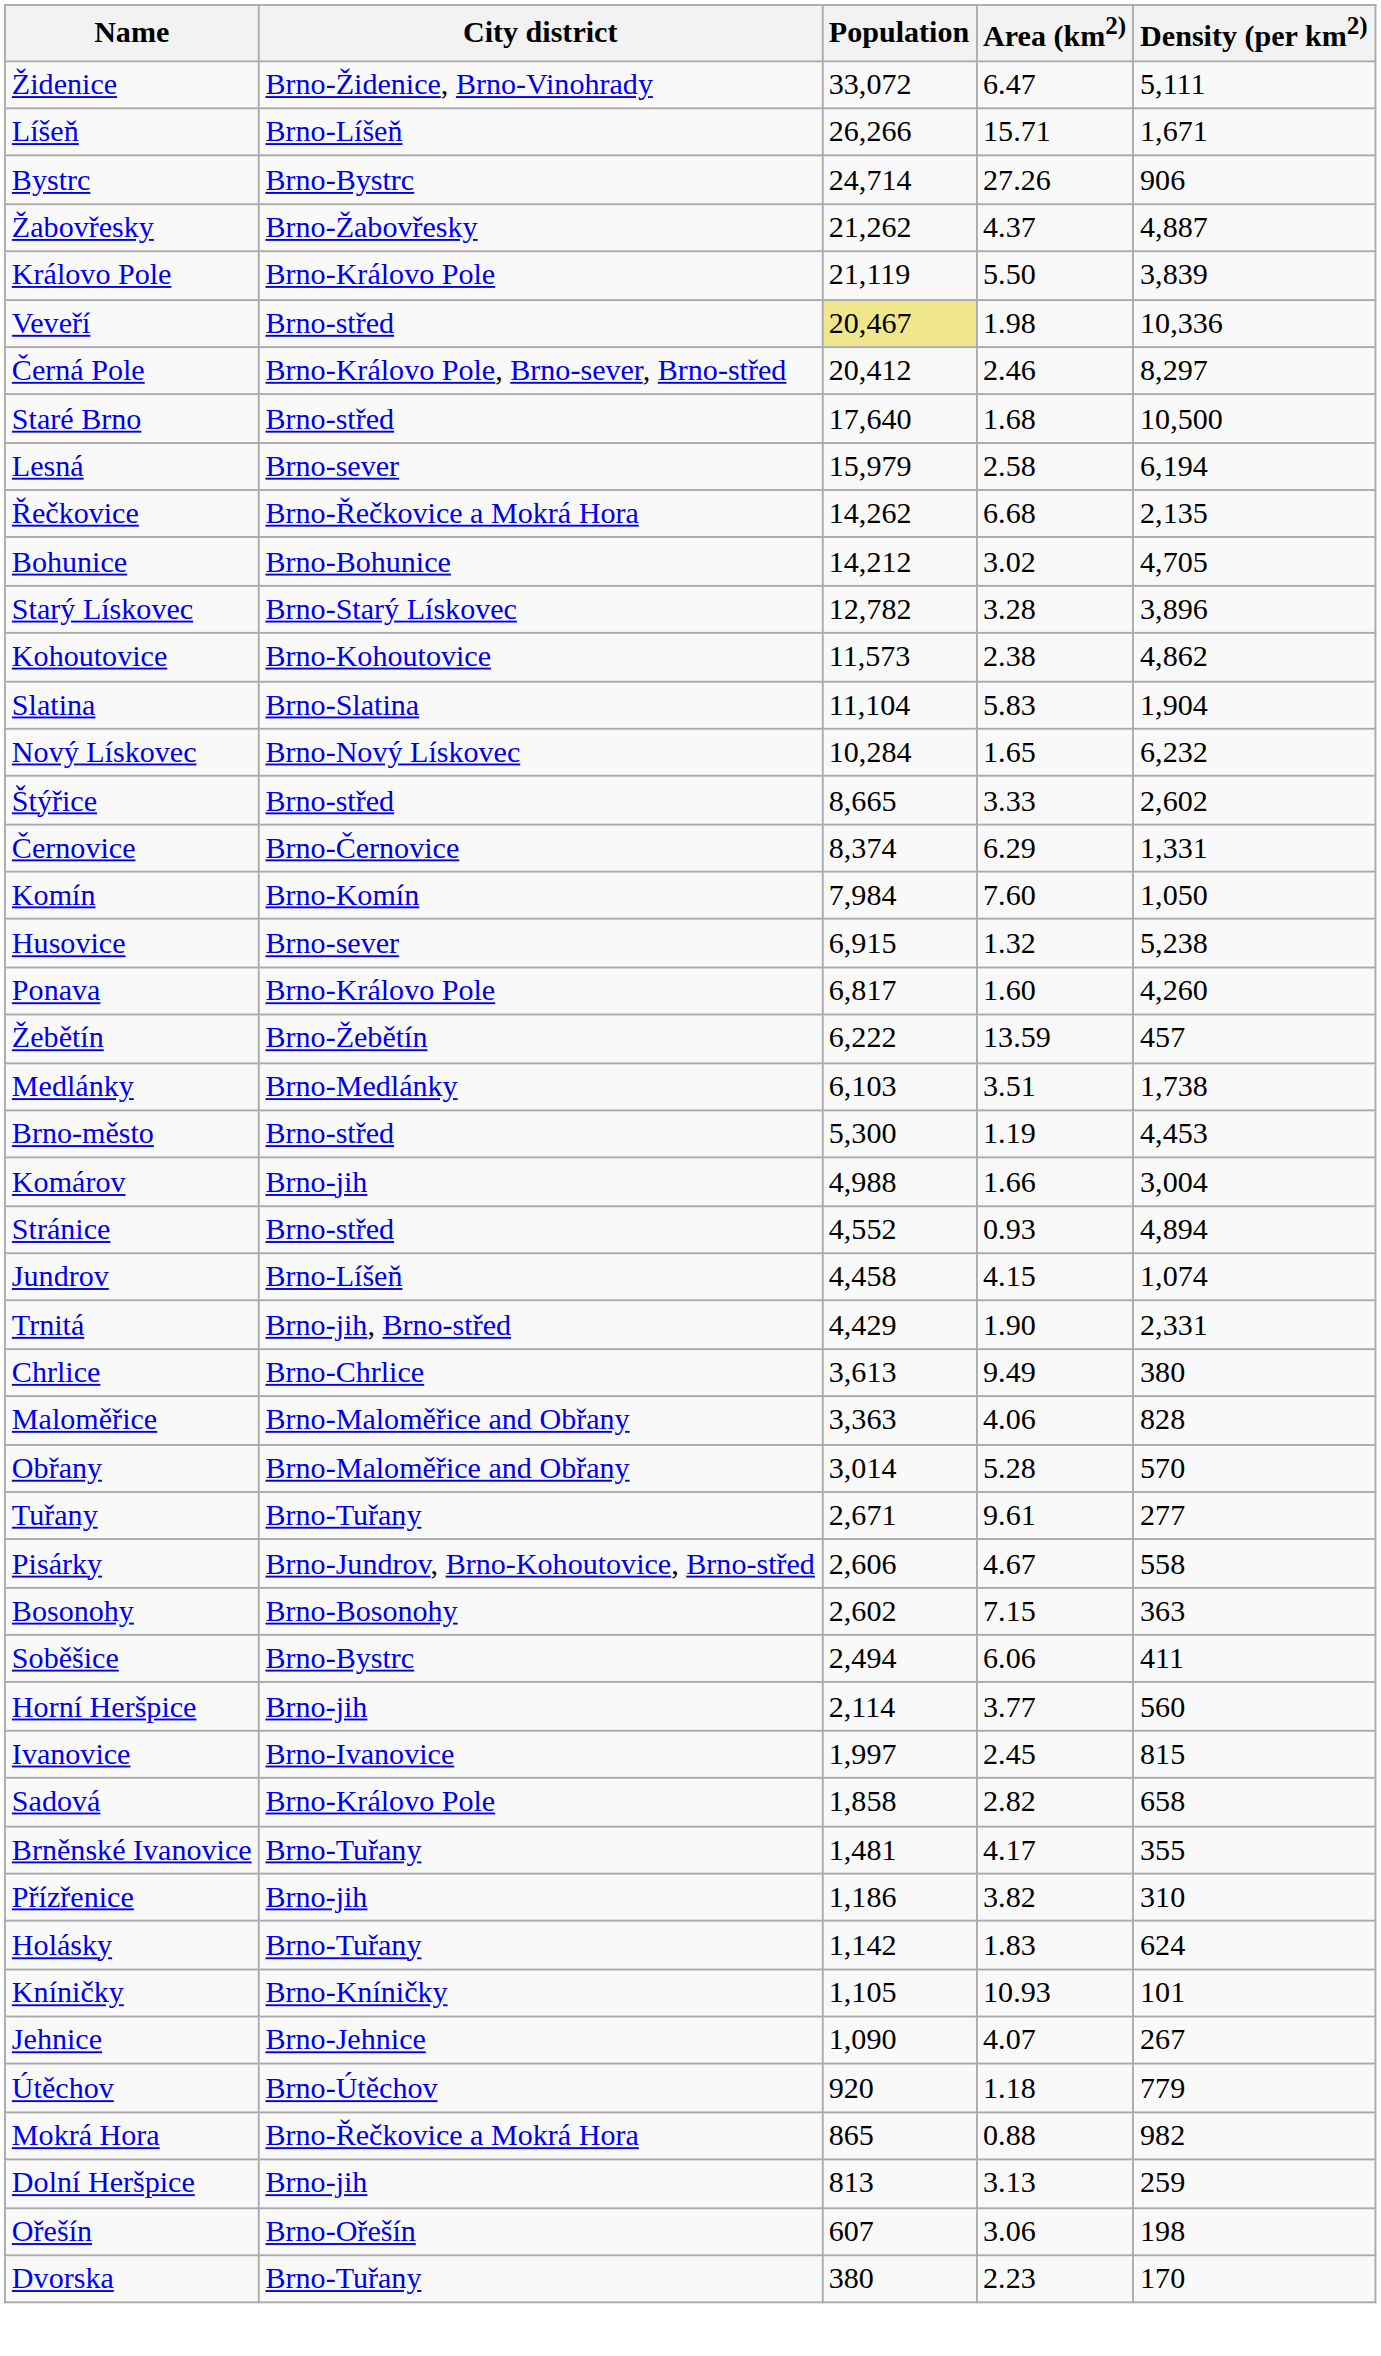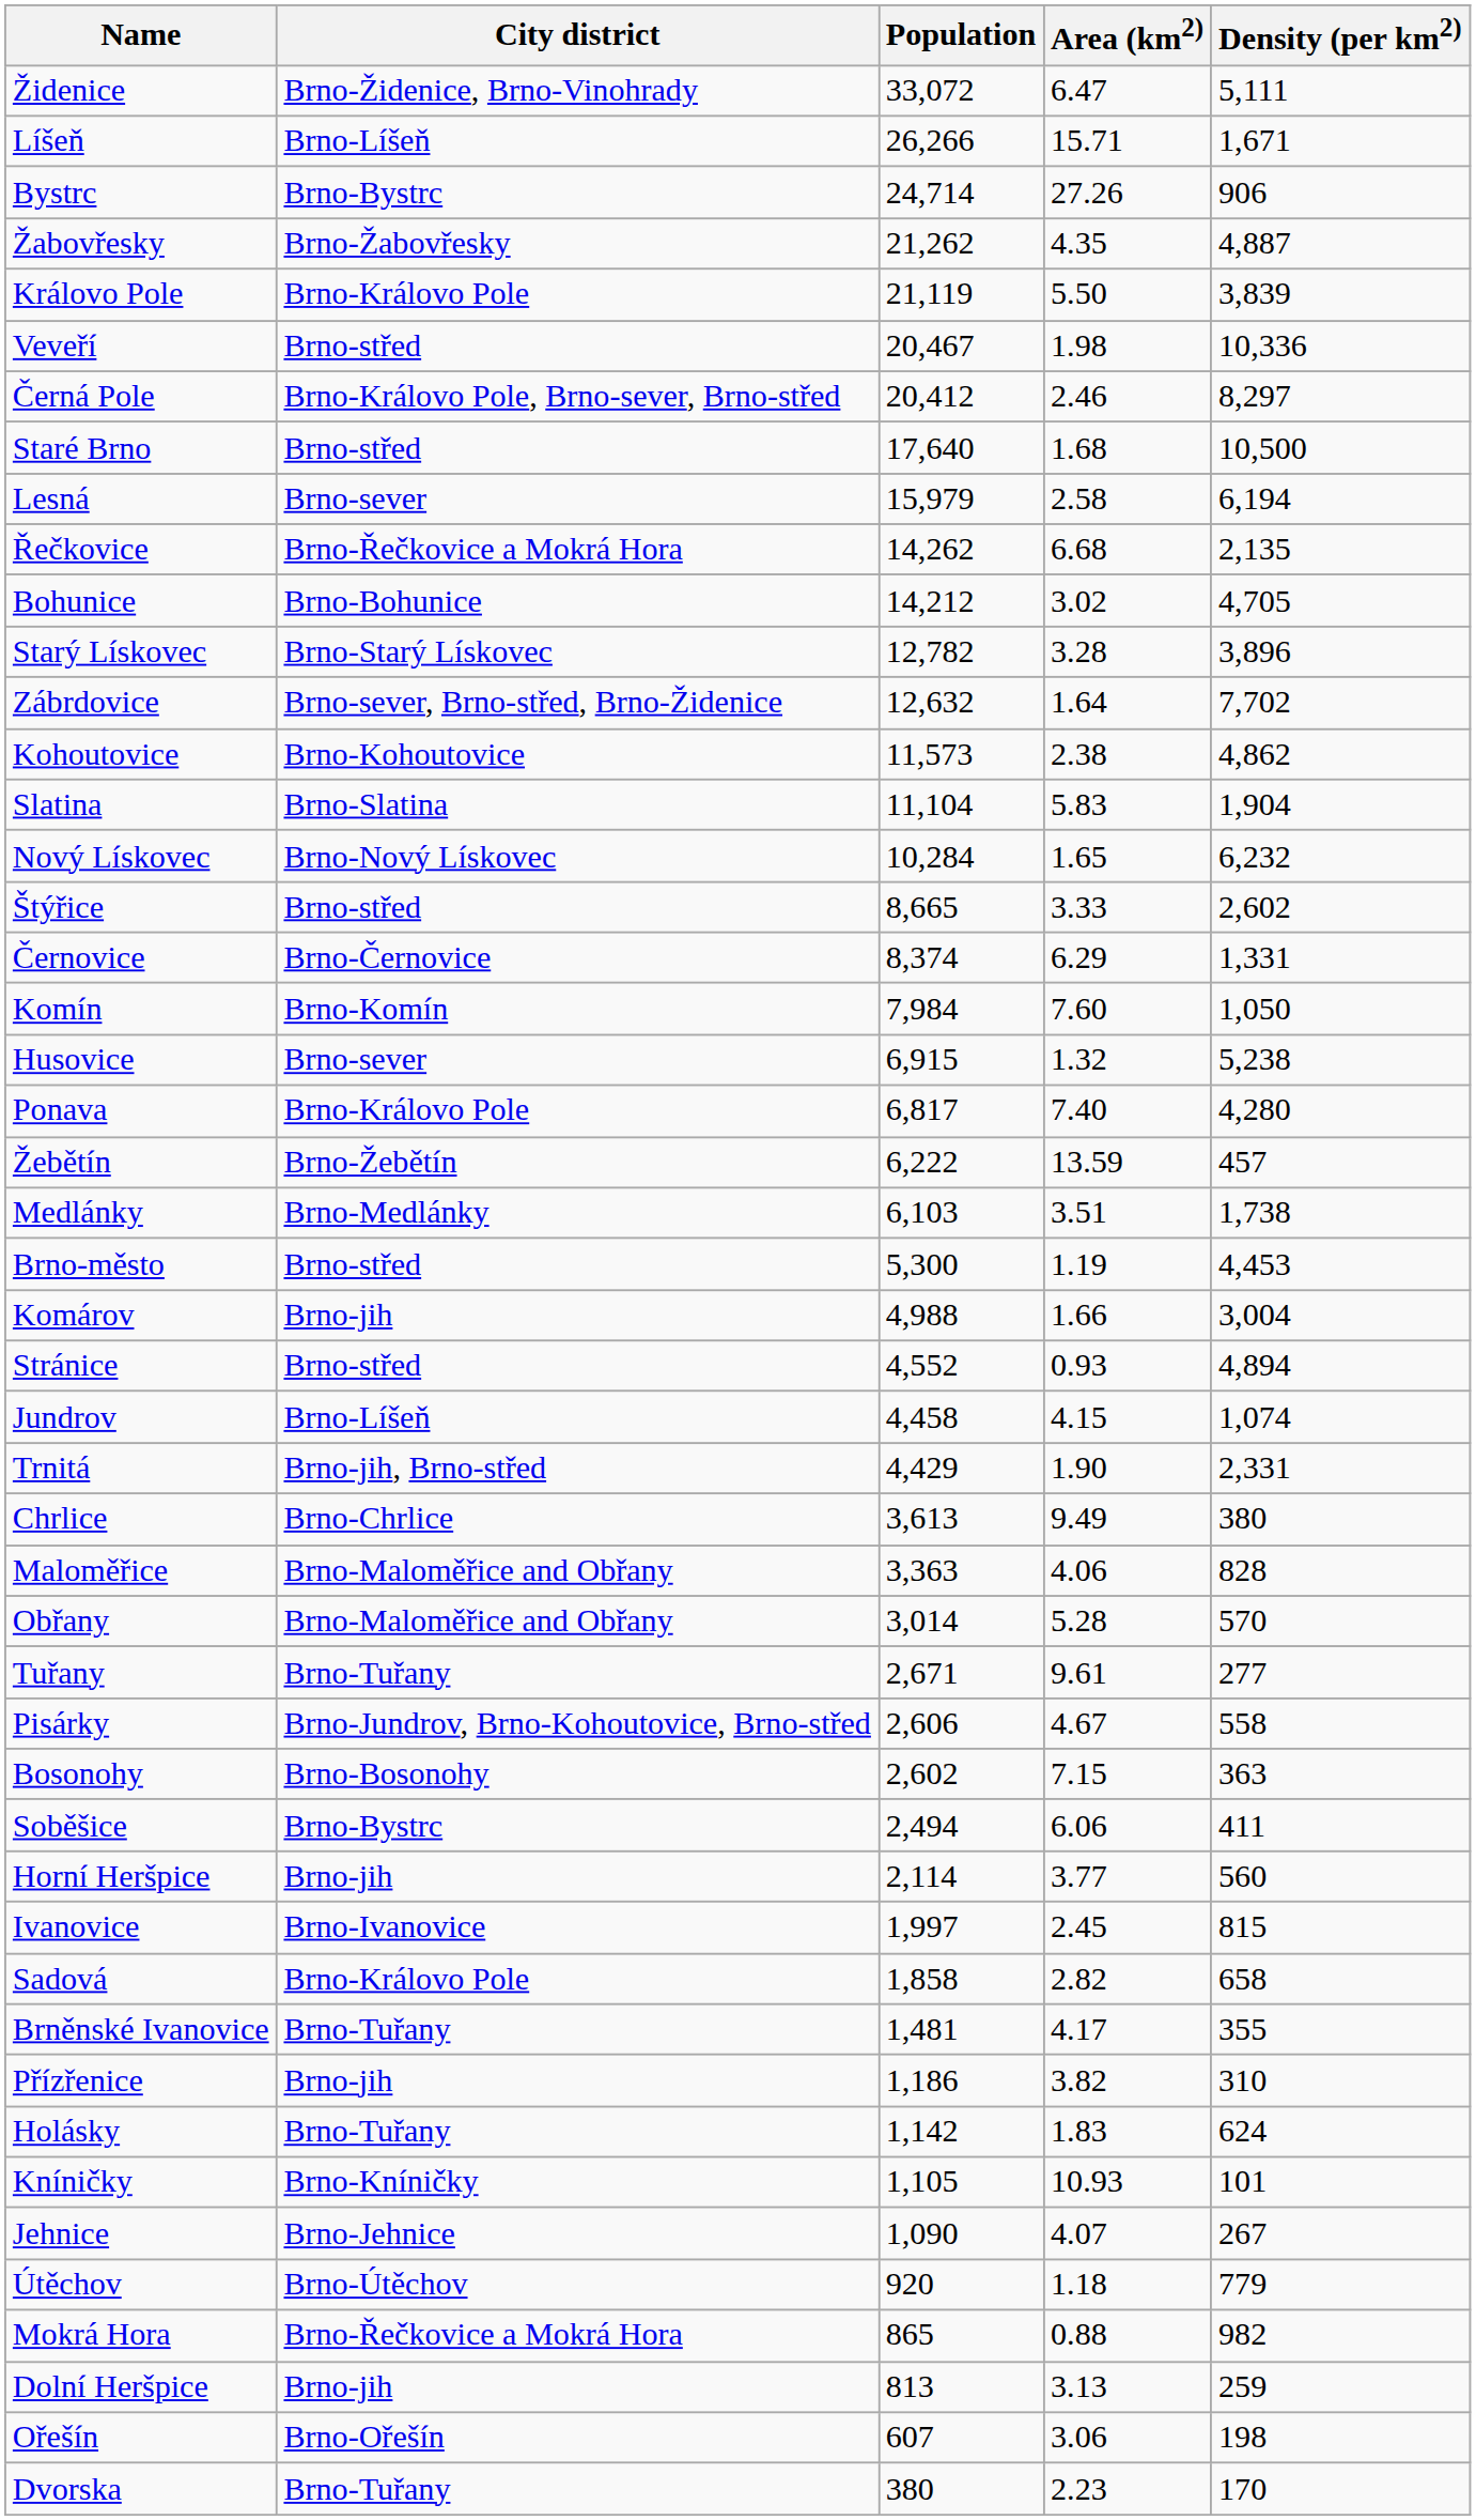 <table class="wikitable sortable" style="font-size:100%;">
 <tr>
 <th>Name</th>
 <th>City district</th>
 <th>Population</th>
 <th>Area (km<sup>2)</sup></th>
 <th>Density (per km<sup>2)</sup></th>
 </tr>
 <tr>
 <td><a href='#'>Židenice</a></td>
 <td><a href='#'>Brno-Židenice</a>, <a href='#'>Brno-Vinohrady</a></td>
 <td>33,072</td>
 <td>6.47</td>
 <td>5,111</td>
 </tr>
 <tr>
 <td><a href='#'>Líšeň</a></td>
 <td><a href='#'>Brno-Líšeň</a></td>
 <td>26,266</td>
 <td>15.71</td>
 <td>1,671</td>
 </tr>
 <tr>
 <td><a href='#'>Bystrc</a></td>
 <td><a href='#'>Brno-Bystrc</a></td>
 <td>24,714</td>
 <td>27.26</td>
 <td>906</td>
 </tr>
 <tr>
 <td><a href='#'>Žabovřesky</a></td>
 <td><a href='#'>Brno-Žabovřesky</a></td>
 <td>21,262</td>
-<td>4.37</td>
+<td>4.35</td>
 <td>4,887</td>
 </tr>
 <tr>
 <td><a href='#'>Královo Pole</a></td>
 <td><a href='#'>Brno-Královo Pole</a></td>
 <td>21,119</td>
 <td>5.50</td>
 <td>3,839</td>
 </tr>
 <tr>
 <td><a href='#'>Veveří</a></td>
 <td><a href='#'>Brno-střed</a></td>
-<td style="background: khaki;">20,467</td>
+<td>20,467</td>
 <td>1.98</td>
 <td>10,336</td>
 </tr>
 <tr>
 <td><a href='#'>Černá Pole</a></td>
 <td><a href='#'>Brno-Královo Pole</a>, <a href='#'>Brno-sever</a>, <a href='#'>Brno-střed</a></td>
 <td>20,412</td>
 <td>2.46</td>
 <td>8,297</td>
 </tr>
 <tr>
 <td><a href='#'>Staré Brno</a></td>
 <td><a href='#'>Brno-střed</a></td>
 <td>17,640</td>
 <td>1.68</td>
 <td>10,500</td>
 </tr>
 <tr>
 <td><a href='#'>Lesná</a></td>
 <td><a href='#'>Brno-sever</a></td>
 <td>15,979</td>
 <td>2.58</td>
 <td>6,194</td>
 </tr>
 <tr>
 <td><a href='#'>Řečkovice</a></td>
 <td><a href='#'>Brno-Řečkovice a Mokrá Hora</a></td>
 <td>14,262</td>
 <td>6.68</td>
 <td>2,135</td>
 </tr>
 <tr>
 <td><a href='#'>Bohunice</a></td>
 <td><a href='#'>Brno-Bohunice</a></td>
 <td>14,212</td>
 <td>3.02</td>
 <td>4,705</td>
 </tr>
 <tr>
 <td><a href='#'>Starý Lískovec</a></td>
 <td><a href='#'>Brno-Starý Lískovec</a></td>
 <td>12,782</td>
 <td>3.28</td>
 <td>3,896</td>
+</tr>
+<tr>
+<td><a href='#'>Zábrdovice</a></td>
+<td><a href='#'>Brno-sever</a>, <a href='#'>Brno-střed</a>, <a href='#'>Brno-Židenice</a></td>
+<td>12,632</td>
+<td>1.64</td>
+<td>7,702</td>
 </tr>
 <tr>
 <td><a href='#'>Kohoutovice</a></td>
 <td><a href='#'>Brno-Kohoutovice</a></td>
 <td>11,573</td>
 <td>2.38</td>
 <td>4,862</td>
 </tr>
 <tr>
 <td><a href='#'>Slatina</a></td>
 <td><a href='#'>Brno-Slatina</a></td>
 <td>11,104</td>
 <td>5.83</td>
 <td>1,904</td>
 </tr>
 <tr>
 <td><a href='#'>Nový Lískovec</a></td>
 <td><a href='#'>Brno-Nový Lískovec</a></td>
 <td>10,284</td>
 <td>1.65</td>
 <td>6,232</td>
 </tr>
 <tr>
 <td><a href='#'>Štýřice</a></td>
 <td><a href='#'>Brno-střed</a></td>
 <td>8,665</td>
 <td>3.33</td>
 <td>2,602</td>
 </tr>
 <tr>
 <td><a href='#'>Černovice</a></td>
 <td><a href='#'>Brno-Černovice</a></td>
 <td>8,374</td>
 <td>6.29</td>
 <td>1,331</td>
 </tr>
 <tr>
 <td><a href='#'>Komín</a></td>
 <td><a href='#'>Brno-Komín</a></td>
 <td>7,984</td>
 <td>7.60</td>
 <td>1,050</td>
 </tr>
 <tr>
 <td><a href='#'>Husovice</a></td>
 <td><a href='#'>Brno-sever</a></td>
 <td>6,915</td>
 <td>1.32</td>
 <td>5,238</td>
 </tr>
 <tr>
 <td><a href='#'>Ponava</a></td>
 <td><a href='#'>Brno-Královo Pole</a></td>
 <td>6,817</td>
-<td>1.60</td>
-<td>4,260</td>
+<td>7.40</td>
+<td>4,280</td>
 </tr>
 <tr>
 <td><a href='#'>Žebětín</a></td>
 <td><a href='#'>Brno-Žebětín</a></td>
 <td>6,222</td>
 <td>13.59</td>
 <td>457</td>
 </tr>
 <tr>
 <td><a href='#'>Medlánky</a></td>
 <td><a href='#'>Brno-Medlánky</a></td>
 <td>6,103</td>
 <td>3.51</td>
 <td>1,738</td>
 </tr>
 <tr>
 <td><a href='#'>Brno-město</a></td>
 <td><a href='#'>Brno-střed</a></td>
 <td>5,300</td>
 <td>1.19</td>
 <td>4,453</td>
 </tr>
 <tr>
 <td><a href='#'>Komárov</a></td>
 <td><a href='#'>Brno-jih</a></td>
 <td>4,988</td>
 <td>1.66</td>
 <td>3,004</td>
 </tr>
 <tr>
 <td><a href='#'>Stránice</a></td>
 <td><a href='#'>Brno-střed</a></td>
 <td>4,552</td>
 <td>0.93</td>
 <td>4,894</td>
 </tr>
 <tr>
 <td><a href='#'>Jundrov</a></td>
 <td><a href='#'>Brno-Líšeň</a></td>
 <td>4,458</td>
 <td>4.15</td>
 <td>1,074</td>
 </tr>
 <tr>
 <td><a href='#'>Trnitá</a></td>
 <td><a href='#'>Brno-jih</a>, <a href='#'>Brno-střed</a></td>
 <td>4,429</td>
 <td>1.90</td>
 <td>2,331</td>
 </tr>
 <tr>
 <td><a href='#'>Chrlice</a></td>
 <td><a href='#'>Brno-Chrlice</a></td>
 <td>3,613</td>
 <td>9.49</td>
 <td>380</td>
 </tr>
 <tr>
 <td><a href='#'>Maloměřice</a></td>
 <td><a href='#'>Brno-Maloměřice and Obřany</a></td>
 <td>3,363</td>
 <td>4.06</td>
 <td>828</td>
 </tr>
 <tr>
 <td><a href='#'>Obřany</a></td>
 <td><a href='#'>Brno-Maloměřice and Obřany</a></td>
 <td>3,014</td>
 <td>5.28</td>
 <td>570</td>
 </tr>
 <tr>
 <td><a href='#'>Tuřany</a></td>
 <td><a href='#'>Brno-Tuřany</a></td>
 <td>2,671</td>
 <td>9.61</td>
 <td>277</td>
 </tr>
 <tr>
 <td><a href='#'>Pisárky</a></td>
 <td><a href='#'>Brno-Jundrov</a>, <a href='#'>Brno-Kohoutovice</a>, <a href='#'>Brno-střed</a></td>
 <td>2,606</td>
 <td>4.67</td>
 <td>558</td>
 </tr>
 <tr>
 <td><a href='#'>Bosonohy</a></td>
 <td><a href='#'>Brno-Bosonohy</a></td>
 <td>2,602</td>
 <td>7.15</td>
 <td>363</td>
 </tr>
 <tr>
 <td><a href='#'>Soběšice</a></td>
 <td><a href='#'>Brno-Bystrc</a></td>
 <td>2,494</td>
 <td>6.06</td>
 <td>411</td>
 </tr>
 <tr>
 <td><a href='#'>Horní Heršpice</a></td>
 <td><a href='#'>Brno-jih</a></td>
 <td>2,114</td>
 <td>3.77</td>
 <td>560</td>
 </tr>
 <tr>
 <td><a href='#'>Ivanovice</a></td>
 <td><a href='#'>Brno-Ivanovice</a></td>
 <td>1,997</td>
 <td>2.45</td>
 <td>815</td>
 </tr>
 <tr>
 <td><a href='#'>Sadová</a></td>
 <td><a href='#'>Brno-Královo Pole</a></td>
 <td>1,858</td>
 <td>2.82</td>
 <td>658</td>
 </tr>
 <tr>
 <td><a href='#'>Brněnské Ivanovice</a></td>
 <td><a href='#'>Brno-Tuřany</a></td>
 <td>1,481</td>
 <td>4.17</td>
 <td>355</td>
 </tr>
 <tr>
 <td><a href='#'>Přízřenice</a></td>
 <td><a href='#'>Brno-jih</a></td>
 <td>1,186</td>
 <td>3.82</td>
 <td>310</td>
 </tr>
 <tr>
 <td><a href='#'>Holásky</a></td>
 <td><a href='#'>Brno-Tuřany</a></td>
 <td>1,142</td>
 <td>1.83</td>
 <td>624</td>
 </tr>
 <tr>
 <td><a href='#'>Kníničky</a></td>
 <td><a href='#'>Brno-Kníničky</a></td>
 <td>1,105</td>
 <td>10.93</td>
 <td>101</td>
 </tr>
 <tr>
 <td><a href='#'>Jehnice</a></td>
 <td><a href='#'>Brno-Jehnice</a></td>
 <td>1,090</td>
 <td>4.07</td>
 <td>267</td>
 </tr>
 <tr>
 <td><a href='#'>Útěchov</a></td>
 <td><a href='#'>Brno-Útěchov</a></td>
 <td>920</td>
 <td>1.18</td>
 <td>779</td>
 </tr>
 <tr>
 <td><a href='#'>Mokrá Hora</a></td>
 <td><a href='#'>Brno-Řečkovice a Mokrá Hora</a></td>
 <td>865</td>
 <td>0.88</td>
 <td>982</td>
 </tr>
 <tr>
 <td><a href='#'>Dolní Heršpice</a></td>
 <td><a href='#'>Brno-jih</a></td>
 <td>813</td>
 <td>3.13</td>
 <td>259</td>
 </tr>
 <tr>
 <td><a href='#'>Ořešín</a></td>
 <td><a href='#'>Brno-Ořešín</a></td>
 <td>607</td>
 <td>3.06</td>
 <td>198</td>
 </tr>
 <tr>
 <td><a href='#'>Dvorska</a></td>
 <td><a href='#'>Brno-Tuřany</a></td>
 <td>380</td>
 <td>2.23</td>
 <td>170</td>
 </tr>
 </table>
